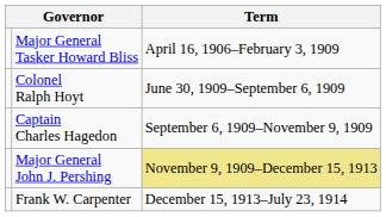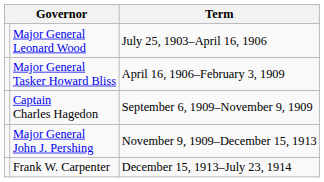 <table class="wikitable sortable">
 <tr>
 <th colspan=2>Governor</th>
 <th>Term</th>
 </tr>
 <tr>
 <td></td>
-<td><a href='#'>Major General</a><br><a href='#'>Tasker Howard Bliss</a></td>
-<td>April 16, 1906–February 3, 1909</td>
+<td><a href='#'>Major General</a><br><a href='#'>Leonard Wood</a></td>
+<td>July 25, 1903–April 16, 1906</td>
 </tr>
 <tr>
 <td></td>
-<td><a href='#'>Colonel</a><br>Ralph Hoyt</td>
-<td>June 30, 1909–September 6, 1909</td>
+<td><a href='#'>Major General</a><br><a href='#'>Tasker Howard Bliss</a></td>
+<td>April 16, 1906–February 3, 1909</td>
 </tr>
 <tr>
 <td></td>
 <td><a href='#'>Captain</a><br>Charles Hagedon</td>
 <td>September 6, 1909–November 9, 1909</td>
 </tr>
 <tr>
 <td></td>
 <td><a href='#'>Major General</a><br><a href='#'>John J. Pershing</a></td>
-<td style="background: khaki;">November 9, 1909–December 15, 1913</td>
+<td>November 9, 1909–December 15, 1913</td>
 </tr>
 <tr>
 <td></td>
 <td>Frank W. Carpenter</td>
 <td>December 15, 1913–July 23, 1914</td>
 </tr>
 </table>
